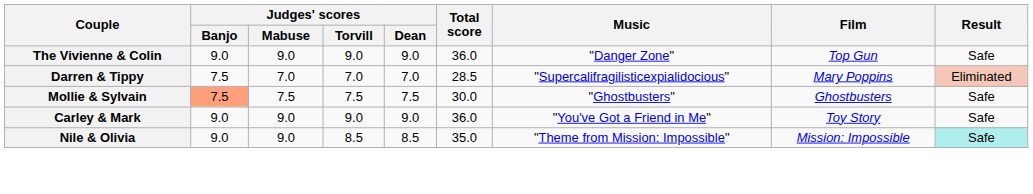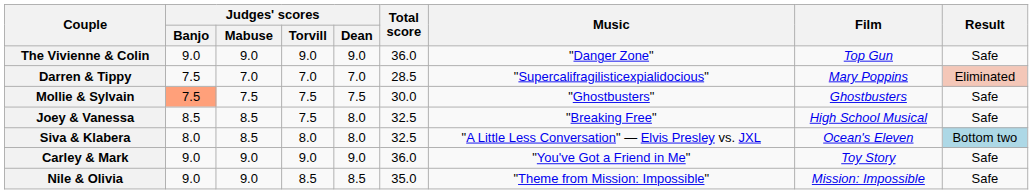 <table class="wikitable sortable" style="text-align:center; font-size:90%; width:90%">
 <tr>
 <th scope="col" rowspan=2>Couple</th>
 <th scope="col" colspan=4 class="unsortable">Judges' scores</th>
 <th scope="col" rowspan=2>Total<br>score</th>
 <th scope="col" rowspan=2 class="unsortable">Music</th>
 <th scope="col" rowspan="2" class="unsortable">Film</th>
 <th scope="col" rowspan=2 class="unsortable">Result</th>
 </tr>
 <tr>
 <th class="unsortable">Banjo</th>
 <th class="unsortable">Mabuse</th>
 <th class="unsortable">Torvill</th>
 <th class="unsortable">Dean</th>
 </tr>
 <tr>
 <th scope="row">The Vivienne & Colin</th>
 <td>9.0</td>
 <td>9.0</td>
 <td>9.0</td>
 <td>9.0</td>
 <td>36.0</td>
 <td>"<a href='#'>Danger Zone</a>"</td>
 <td><em><a href='#'>Top Gun</a></em></td>
 <td>Safe</td>
 </tr>
 <tr>
 <th scope="row">Darren & Tippy</th>
 <td>7.5</td>
 <td>7.0</td>
 <td>7.0</td>
 <td>7.0</td>
 <td>28.5</td>
 <td>"<a href='#'>Supercalifragilisticexpialidocious</a>"</td>
 <td><em><a href='#'>Mary Poppins</a></em></td>
 <td bgcolor="f4c7b8">Eliminated</td>
 </tr>
 <tr>
 <th scope="row">Mollie & Sylvain</th>
 <td style="background: lightsalmon;">7.5</td>
 <td>7.5</td>
 <td>7.5</td>
 <td>7.5</td>
 <td>30.0</td>
 <td>"<a href='#'>Ghostbusters</a>"</td>
 <td><em><a href='#'>Ghostbusters</a></em></td>
 <td>Safe</td>
 </tr>
 <tr>
+<th scope="row">Joey & Vanessa</th>
+<td>8.5</td>
+<td>8.5</td>
+<td>7.5</td>
+<td>8.0</td>
+<td>32.5</td>
+<td>"<a href='#'>Breaking Free</a>"</td>
+<td><em><a href='#'>High School Musical</a></em></td>
+<td>Safe</td>
+</tr>
+<tr>
+<th scope="row">Siva & Klabera</th>
+<td>8.0</td>
+<td>8.5</td>
+<td>8.0</td>
+<td>8.0</td>
+<td>32.5</td>
+<td>"<a href='#'>A Little Less Conversation</a>" — <a href='#'>Elvis Presley</a> vs. <a href='#'>JXL</a></td>
+<td><em><a href='#'>Ocean's Eleven</a></em></td>
+<td bgcolor="lightblue">Bottom two</td>
+</tr>
+<tr>
 <th scope="row">Carley & Mark</th>
 <td>9.0</td>
 <td>9.0</td>
 <td>9.0</td>
 <td>9.0</td>
 <td>36.0</td>
 <td>"<a href='#'>You've Got a Friend in Me</a>"</td>
 <td><em><a href='#'>Toy Story</a></em></td>
 <td>Safe</td>
 </tr>
 <tr>
 <th scope="row">Nile & Olivia</th>
 <td>9.0</td>
 <td>9.0</td>
 <td>8.5</td>
 <td>8.5</td>
 <td>35.0</td>
 <td>"<a href='#'>Theme from Mission: Impossible</a>"</td>
 <td><em><a href='#'>Mission: Impossible</a></em></td>
-<td style="background: paleturquoise;">Safe</td>
+<td>Safe</td>
 </tr>
 </table>
